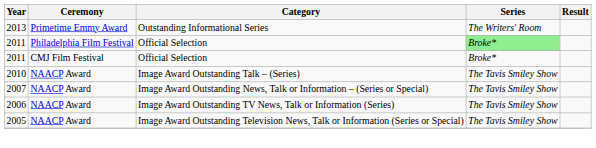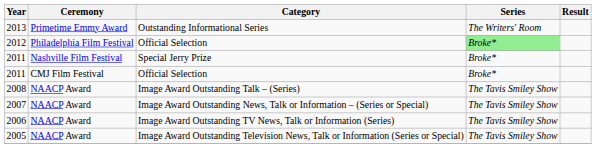 <table class="wikitable">
 <tr>
 <th>Year</th>
 <th>Ceremony</th>
 <th>Category</th>
 <th>Series</th>
 <th>Result</th>
 </tr>
 <tr>
 <td>2013</td>
 <td><a href='#'>Primetime Emmy Award</a></td>
 <td>Outstanding Informational Series</td>
 <td><em>The Writers' Room</em></td>
 <td></td>
 </tr>
 <tr>
-<td>2011</td>
+<td>2012</td>
 <td><a href='#'>Philadelphia Film Festival</a></td>
 <td>Official Selection</td>
 <td style="background: lightgreen;"><em>Broke*</em></td>
+<td></td>
+</tr>
+<tr>
+<td>2011</td>
+<td><a href='#'>Nashville Film Festival</a></td>
+<td>Special Jerry Prize</td>
+<td><em>Broke*</em></td>
 <td></td>
 </tr>
 <tr>
 <td>2011</td>
 <td>CMJ Film Festival</td>
 <td>Official Selection</td>
 <td><em>Broke*</em></td>
 <td></td>
 </tr>
 <tr>
-<td>2010</td>
+<td>2008</td>
 <td><a href='#'>NAACP</a> Award</td>
 <td>Image Award Outstanding Talk – (Series)</td>
 <td><em>The Tavis Smiley Show</em></td>
 <td></td>
 </tr>
 <tr>
 <td>2007</td>
 <td><a href='#'>NAACP</a> Award</td>
 <td>Image Award Outstanding News, Talk or Information – (Series or Special)</td>
 <td><em>The Tavis Smiley Show</em></td>
 <td></td>
 </tr>
 <tr>
 <td>2006</td>
 <td><a href='#'>NAACP</a> Award</td>
 <td>Image Award Outstanding TV News, Talk or Information (Series)</td>
 <td><em>The Tavis Smiley Show</em></td>
 <td></td>
 </tr>
 <tr>
 <td>2005</td>
 <td><a href='#'>NAACP</a> Award</td>
 <td>Image Award Outstanding Television News, Talk or Information (Series or Special)</td>
 <td><em>The Tavis Smiley Show</em></td>
 <td></td>
 </tr>
 <tr>
 </tr>
 </table>
